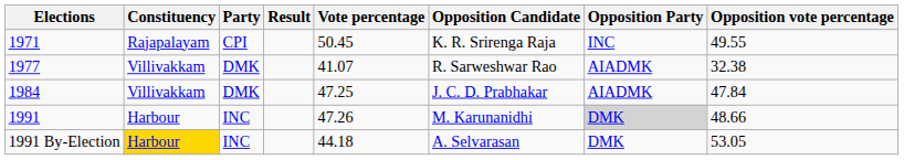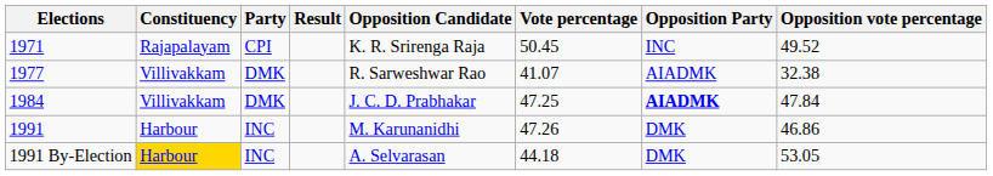 <table class="wikitable sortable">
 <tr>
 <th>Elections</th>
 <th>Constituency</th>
 <th>Party</th>
 <th>Result</th>
+<th>Opposition Candidate</th>
 <th>Vote percentage</th>
-<th>Opposition Candidate</th>
 <th>Opposition Party</th>
 <th>Opposition vote percentage</th>
 </tr>
 <tr>
 <td><a href='#'>1971</a></td>
 <td><a href='#'>Rajapalayam</a></td>
 <td><a href='#'>CPI</a></td>
 <td></td>
+<td>K. R. Srirenga Raja</td>
 <td>50.45</td>
-<td>K. R. Srirenga Raja</td>
 <td><a href='#'>INC</a></td>
-<td>49.55</td>
+<td>49.52</td>
 </tr>
 <tr>
 <td><a href='#'>1977</a></td>
 <td><a href='#'>Villivakkam</a></td>
 <td><a href='#'>DMK</a></td>
 <td></td>
+<td>R. Sarweshwar Rao</td>
 <td>41.07</td>
-<td>R. Sarweshwar Rao</td>
 <td><a href='#'>AIADMK</a></td>
 <td>32.38</td>
 </tr>
 <tr>
 <td><a href='#'>1984</a></td>
 <td><a href='#'>Villivakkam</a></td>
 <td><a href='#'>DMK</a></td>
 <td></td>
+<td><a href='#'>J. C. D. Prabhakar</a></td>
 <td>47.25</td>
-<td><a href='#'>J. C. D. Prabhakar</a></td>
-<td><a href='#'>AIADMK</a></td>
+<td><strong><a href='#'>AIADMK</a></strong></td>
 <td>47.84</td>
 </tr>
 <tr>
 <td><a href='#'>1991</a></td>
 <td><a href='#'>Harbour</a></td>
 <td><a href='#'>INC</a></td>
 <td></td>
+<td><a href='#'>M. Karunanidhi</a></td>
 <td>47.26</td>
-<td><a href='#'>M. Karunanidhi</a></td>
-<td style="background: lightgrey;"><a href='#'>DMK</a></td>
-<td>48.66</td>
+<td><a href='#'>DMK</a></td>
+<td>46.86</td>
 </tr>
 <tr>
 <td>1991 By-Election</td>
 <td style="background: gold;"><a href='#'>Harbour</a></td>
 <td><a href='#'>INC</a></td>
 <td></td>
+<td><a href='#'>A. Selvarasan</a></td>
 <td>44.18</td>
-<td><a href='#'>A. Selvarasan</a></td>
 <td><a href='#'>DMK</a></td>
 <td>53.05</td>
 </tr>
 </table>
